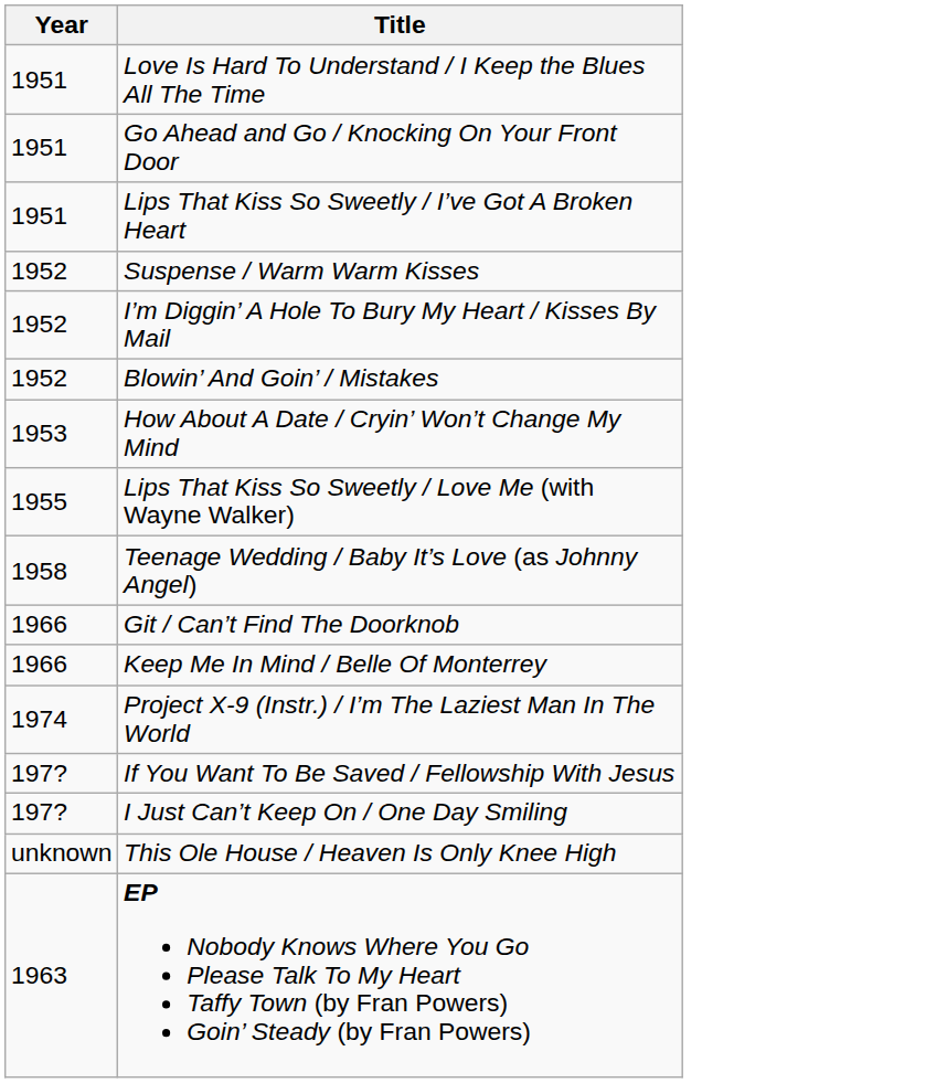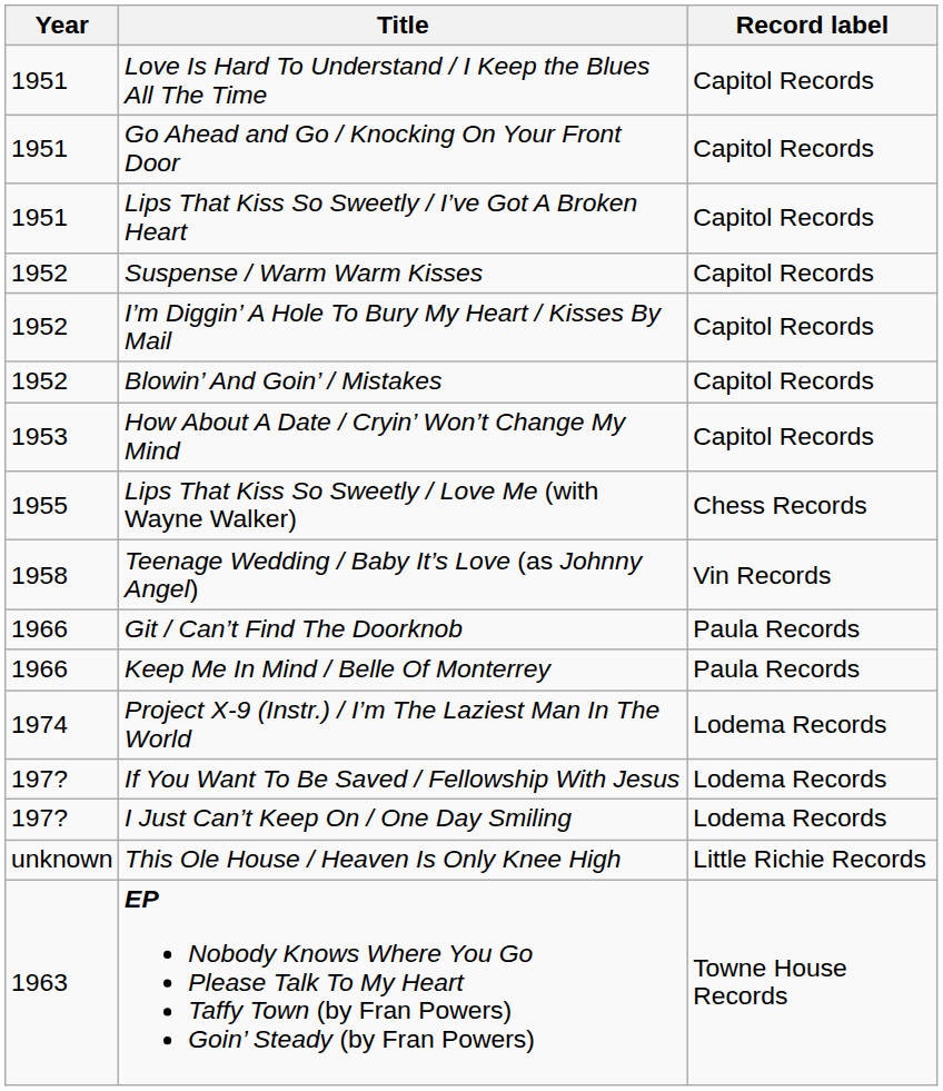 <table class="wikitable">
 <tr>
 <th width="30">Year</th>
 <th width="350">Title</th>
+<th width="150">Record label</th>
 </tr>
 <tr --->
 <td>1951</td>
 <td><em>Love Is Hard To Understand / I Keep the Blues All The Time</em></td>
+<td>Capitol Records</td>
 </tr>
 <tr --->
 <td>1951</td>
 <td><em>Go Ahead and Go / Knocking On Your Front Door</em></td>
+<td>Capitol Records</td>
 </tr>
 <tr --->
 <td>1951</td>
 <td><em>Lips That Kiss So Sweetly / I’ve Got A Broken Heart</em></td>
+<td>Capitol Records</td>
 </tr>
 <tr --->
 <td>1952</td>
 <td><em>Suspense / Warm Warm Kisses</em></td>
+<td>Capitol Records</td>
 </tr>
 <tr --->
 <td>1952</td>
 <td><em>I’m Diggin’ A Hole To Bury My Heart / Kisses By Mail</em></td>
+<td>Capitol Records</td>
 </tr>
 <tr --->
 <td>1952</td>
 <td><em>Blowin’ And Goin’ / Mistakes</em></td>
+<td>Capitol Records</td>
 </tr>
 <tr --->
 <td>1953</td>
 <td><em>How About A Date / Cryin’ Won’t Change My Mind</em></td>
+<td>Capitol Records</td>
 </tr>
 <tr --->
 <td>1955</td>
 <td><em>Lips That Kiss So Sweetly / Love Me</em> (with Wayne Walker)</td>
+<td>Chess Records</td>
 </tr>
 <tr --->
 <td>1958</td>
 <td><em>Teenage Wedding / Baby It’s Love</em> (as <em>Johnny Angel</em>)</td>
+<td>Vin Records</td>
 </tr>
 <tr --->
 <td>1966</td>
 <td><em>Git / Can’t Find The Doorknob</em></td>
+<td>Paula Records</td>
 </tr>
 <tr --->
 <td>1966</td>
 <td><em>Keep Me In Mind / Belle Of Monterrey</em></td>
+<td>Paula Records</td>
 </tr>
 <tr --->
 <td>1974</td>
 <td><em>Project X-9 (Instr.) / I’m The Laziest Man In The World</em></td>
+<td>Lodema Records</td>
 </tr>
 <tr --->
 <td>197?</td>
 <td><em>If You Want To Be Saved / Fellowship With Jesus</em></td>
+<td>Lodema Records</td>
 </tr>
 <tr --->
 <td>197?</td>
 <td><em>I Just Can’t Keep On / One Day Smiling</em></td>
+<td>Lodema Records</td>
 </tr>
 <tr --->
 <td>unknown</td>
 <td><em>This Ole House / Heaven Is Only Knee High</em></td>
+<td>Little Richie Records</td>
 </tr>
 <tr --->
 <td>1963</td>
 <td><strong><em>EP</em></strong><br><ul><li><em>Nobody Knows Where You Go</em></li><li><em>Please Talk To My Heart</em></li><li><em>Taffy Town</em> (by Fran Powers)</li><li><em>Goin’ Steady</em> (by Fran Powers)</li></ul></td>
+<td>Towne House Records</td>
 </tr>
 </table>
